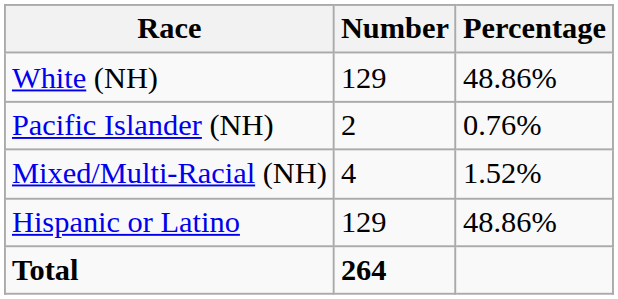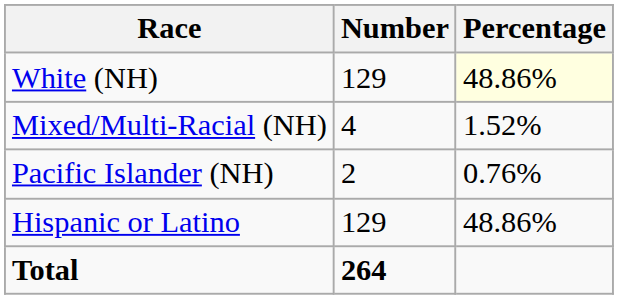 <table class="wikitable">
 <tr>
 <th>Race</th>
 <th>Number</th>
 <th>Percentage</th>
 </tr>
 <tr>
 <td><a href='#'>White</a> (NH)</td>
 <td>129</td>
-<td>48.86%</td>
+<td style="background: lightyellow;">48.86%</td>
+</tr>
+<tr>
+<td><a href='#'>Mixed/Multi-Racial</a> (NH)</td>
+<td>4</td>
+<td>1.52%</td>
 </tr>
 <tr>
 <td><a href='#'>Pacific Islander</a> (NH)</td>
 <td>2</td>
 <td>0.76%</td>
-</tr>
-<tr>
-<td><a href='#'>Mixed/Multi-Racial</a> (NH)</td>
-<td>4</td>
-<td>1.52%</td>
 </tr>
 <tr>
 <td><a href='#'>Hispanic or Latino</a></td>
 <td>129</td>
 <td>48.86%</td>
 </tr>
 <tr>
 <td><strong>Total</strong></td>
 <td><strong>264</strong></td>
 <td></td>
 </tr>
 </table>
